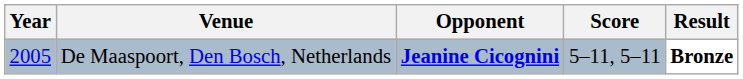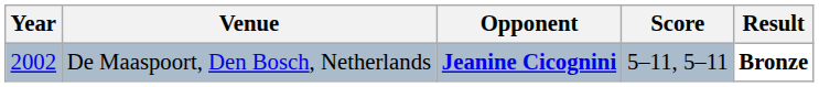 <table class="sortable wikitable" style="font-size: 90%;">
 <tr>
 <th>Year</th>
 <th>Venue</th>
 <th>Opponent</th>
 <th>Score</th>
 <th>Result</th>
 </tr>
 <tr style="background:#AABBCC">
-<td align="center"><a href='#'>2005</a></td>
+<td align="center"><a href='#'>2002</a></td>
 <td align="left">De Maaspoort, <a href='#'>Den Bosch</a>, Netherlands</td>
 <td align="left"><strong> <a href='#'>Jeanine Cicognini</a></strong></td>
 <td align="left">5–11, 5–11</td>
 <td style="text-align:left; background:white"> <strong>Bronze</strong></td>
 </tr>
 </table>
